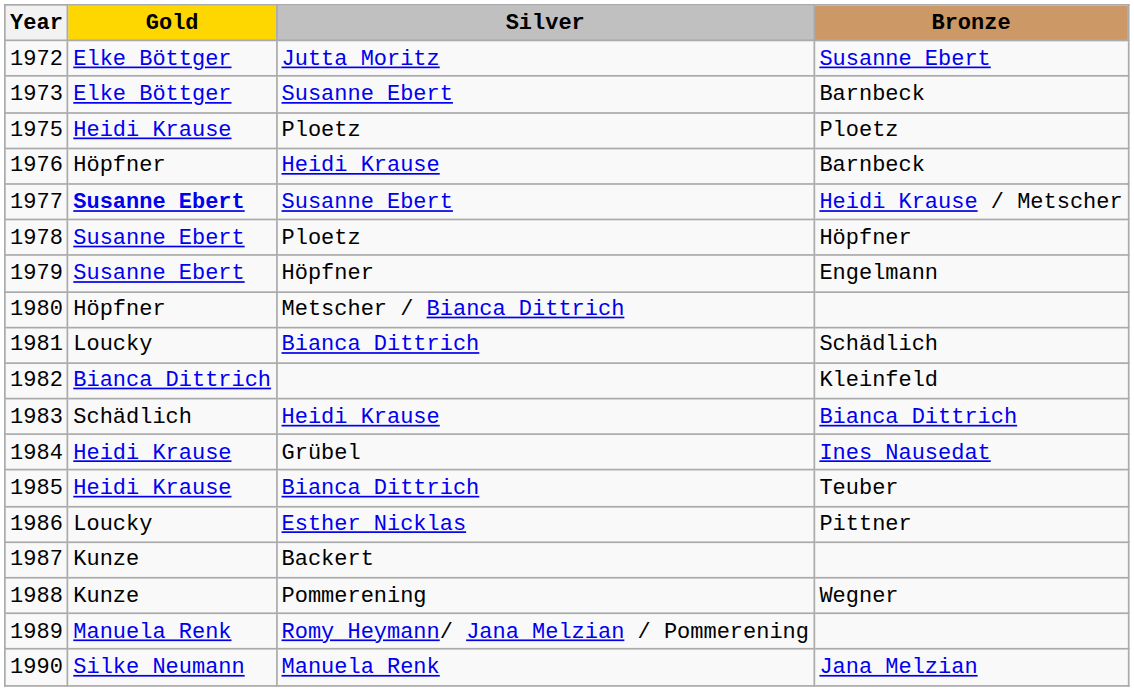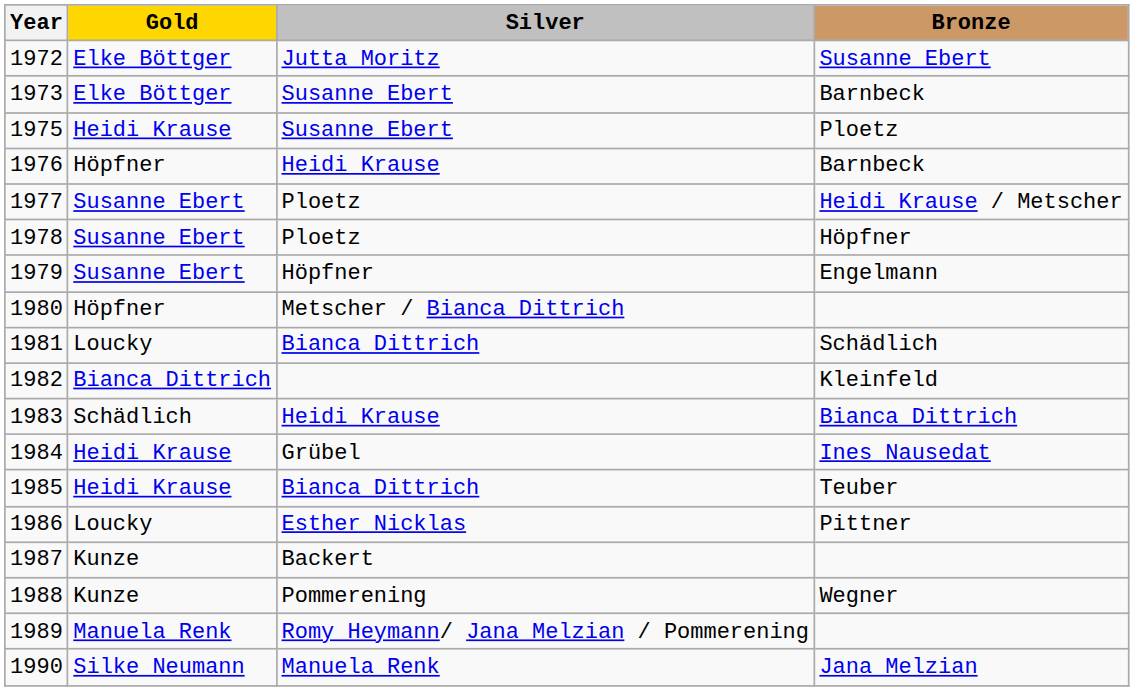 <table class="wikitable">
 <tr>
 <th>Year</th>
 <td align="center" bgcolor="gold"><strong>Gold</strong></td>
 <td align="center" bgcolor="silver"><strong>Silver</strong></td>
 <td align="center" bgcolor="cc9966"><strong>Bronze</strong></td>
 </tr>
 <tr>
 <td>1972</td>
 <td><a href='#'>Elke Böttger</a></td>
 <td><a href='#'>Jutta Moritz </a></td>
 <td><a href='#'>Susanne Ebert</a></td>
 </tr>
 <tr>
 <td>1973</td>
 <td><a href='#'>Elke Böttger</a></td>
 <td><a href='#'>Susanne Ebert</a></td>
 <td>Barnbeck</td>
 </tr>
 <tr>
 <td>1975</td>
 <td><a href='#'>Heidi Krause</a></td>
-<td>Ploetz</td>
+<td><a href='#'>Susanne Ebert</a></td>
 <td>Ploetz</td>
 </tr>
 <tr>
 <td>1976</td>
 <td>Höpfner</td>
 <td><a href='#'>Heidi Krause</a></td>
 <td>Barnbeck</td>
 </tr>
 <tr>
 <td>1977</td>
-<td><strong><a href='#'>Susanne Ebert</a></strong></td>
 <td><a href='#'>Susanne Ebert</a></td>
+<td>Ploetz</td>
 <td><a href='#'>Heidi Krause</a> / Metscher</td>
 </tr>
 <tr>
 <td>1978</td>
 <td><a href='#'>Susanne Ebert</a></td>
 <td>Ploetz</td>
 <td>Höpfner</td>
 </tr>
 <tr>
 <td>1979</td>
 <td><a href='#'>Susanne Ebert</a></td>
 <td>Höpfner</td>
 <td>Engelmann</td>
 </tr>
 <tr>
 <td>1980</td>
 <td>Höpfner</td>
 <td>Metscher / <a href='#'>Bianca Dittrich</a></td>
 <td></td>
 </tr>
 <tr>
 <td>1981</td>
 <td>Loucky</td>
 <td><a href='#'>Bianca Dittrich</a></td>
 <td>Schädlich</td>
 </tr>
 <tr>
 <td>1982</td>
 <td><a href='#'>Bianca Dittrich</a></td>
 <td></td>
 <td>Kleinfeld</td>
 </tr>
 <tr>
 <td>1983</td>
 <td>Schädlich</td>
 <td><a href='#'>Heidi Krause</a></td>
 <td><a href='#'>Bianca Dittrich</a></td>
 </tr>
 <tr>
 <td>1984</td>
 <td><a href='#'>Heidi Krause</a></td>
 <td>Grübel</td>
 <td><a href='#'>Ines Nausedat</a></td>
 </tr>
 <tr>
 <td>1985</td>
 <td><a href='#'>Heidi Krause</a></td>
 <td><a href='#'>Bianca Dittrich</a></td>
 <td>Teuber</td>
 </tr>
 <tr>
 <td>1986</td>
 <td>Loucky</td>
 <td><a href='#'>Esther Nicklas</a></td>
 <td>Pittner</td>
 </tr>
 <tr>
 <td>1987</td>
 <td>Kunze</td>
 <td>Backert</td>
 <td></td>
 </tr>
 <tr>
 <td>1988</td>
 <td>Kunze</td>
 <td>Pommerening</td>
 <td>Wegner</td>
 </tr>
 <tr>
 <td>1989</td>
 <td><a href='#'>Manuela Renk</a></td>
 <td><a href='#'>Romy Heymann</a>/ <a href='#'>Jana Melzian</a> / Pommerening</td>
 <td></td>
 </tr>
 <tr>
 <td>1990</td>
 <td><a href='#'>Silke Neumann</a></td>
 <td><a href='#'>Manuela Renk</a></td>
 <td><a href='#'>Jana Melzian</a></td>
 </tr>
 </table>
